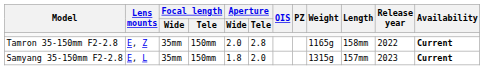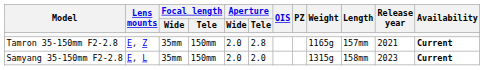 <table class="wikitable col3right col4right col5right col6right col9right col10right" style="font-size:90%;white-space:nowrap">
 <tr>
 <th rowspan=2>Model</th>
 <th rowspan=2><a href='#'>Lens<br>mounts</a></th>
 <th colspan=2><a href='#'>Focal length</a></th>
 <th colspan=2><a href='#'>Aperture</a></th>
 <th rowspan=2><a href='#'>OIS</a></th>
 <th rowspan=2>PZ</th>
 <th rowspan=2>Weight</th>
 <th rowspan=2>Length</th>
 <th rowspan=2>Release<br>year</th>
 <th rowspan=2>Availability</th>
 </tr>
 <tr>
 <th>Wide</th>
 <th>Tele</th>
 <th>Wide</th>
 <th>Tele</th>
 </tr>
 <tr>
 <td colspan=12></td>
 </tr>
 <tr style="background:#fff">
 <td>Tamron 35-150mm F2-2.8</td>
 <td><a href='#'>E</a>, <a href='#'>Z</a></td>
 <td>35mm</td>
 <td>150mm</td>
 <td>2.0</td>
 <td>2.8</td>
 <td></td>
 <td></td>
 <td>1165g</td>
-<td>158mm</td>
-<td>2022</td>
+<td>157mm</td>
+<td>2021</td>
 <td><strong>Current</strong></td>
 </tr>
 <tr style="background:#fff">
 <td>Samyang 35-150mm F2-2.8</td>
 <td><a href='#'>E</a>, <a href='#'>L</a></td>
 <td>35mm</td>
 <td>150mm</td>
-<td>1.8</td>
+<td>2.0</td>
 <td>2.0</td>
 <td></td>
 <td></td>
 <td>1315g</td>
-<td>157mm</td>
+<td>158mm</td>
 <td>2023</td>
 <td><strong>Current</strong></td>
 </tr>
 </table>
